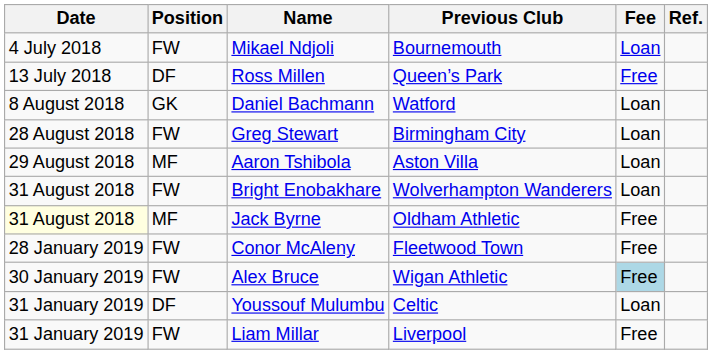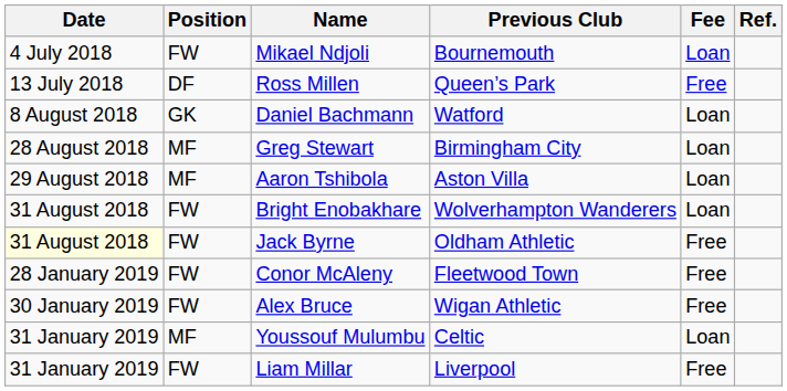 <table class="wikitable">
 <tr>
 <th>Date</th>
 <th>Position</th>
 <th>Name</th>
 <th>Previous Club</th>
 <th>Fee</th>
 <th>Ref.</th>
 </tr>
 <tr>
 <td>4 July 2018</td>
 <td>FW</td>
 <td> <a href='#'>Mikael Ndjoli</a></td>
 <td> <a href='#'>Bournemouth</a></td>
 <td><a href='#'>Loan</a></td>
 <td></td>
 </tr>
 <tr>
 <td>13 July 2018</td>
 <td>DF</td>
 <td><a href='#'>Ross Millen</a></td>
 <td><a href='#'>Queen’s Park</a></td>
 <td><a href='#'>Free</a></td>
 <td></td>
 </tr>
 <tr>
 <td>8 August 2018</td>
 <td>GK</td>
 <td> <a href='#'>Daniel Bachmann</a></td>
 <td> <a href='#'>Watford</a></td>
 <td>Loan</td>
 <td></td>
 </tr>
 <tr>
 <td>28 August 2018</td>
-<td>FW</td>
+<td>MF</td>
 <td><a href='#'>Greg Stewart</a></td>
 <td> <a href='#'>Birmingham City</a></td>
 <td>Loan</td>
 <td></td>
 </tr>
 <tr>
 <td>29 August 2018</td>
 <td>MF</td>
 <td> <a href='#'>Aaron Tshibola</a></td>
 <td> <a href='#'>Aston Villa</a></td>
 <td>Loan</td>
 <td></td>
 </tr>
 <tr>
 <td>31 August 2018</td>
 <td>FW</td>
 <td> <a href='#'>Bright Enobakhare</a></td>
 <td> <a href='#'>Wolverhampton Wanderers</a></td>
 <td>Loan</td>
 <td></td>
 </tr>
 <tr>
 <td style="background: lightyellow;">31 August 2018</td>
-<td>MF</td>
+<td>FW</td>
 <td> <a href='#'>Jack Byrne</a></td>
 <td> <a href='#'>Oldham Athletic</a></td>
 <td>Free</td>
 <td></td>
 </tr>
 <tr>
 <td>28 January 2019</td>
 <td>FW</td>
 <td> <a href='#'>Conor McAleny</a></td>
 <td> <a href='#'>Fleetwood Town</a></td>
 <td>Free</td>
 <td></td>
 </tr>
 <tr>
 <td>30 January 2019</td>
 <td>FW</td>
 <td> <a href='#'>Alex Bruce</a></td>
 <td> <a href='#'>Wigan Athletic</a></td>
-<td style="background: lightblue;">Free</td>
+<td>Free</td>
 <td></td>
 </tr>
 <tr>
 <td>31 January 2019</td>
-<td>DF</td>
+<td>MF</td>
 <td> <a href='#'>Youssouf Mulumbu</a></td>
 <td><a href='#'>Celtic</a></td>
 <td>Loan</td>
 <td></td>
 </tr>
 <tr>
 <td>31 January 2019</td>
 <td>FW</td>
 <td> <a href='#'>Liam Millar</a></td>
 <td> <a href='#'>Liverpool</a></td>
 <td>Free</td>
 <td></td>
 </tr>
 </table>
